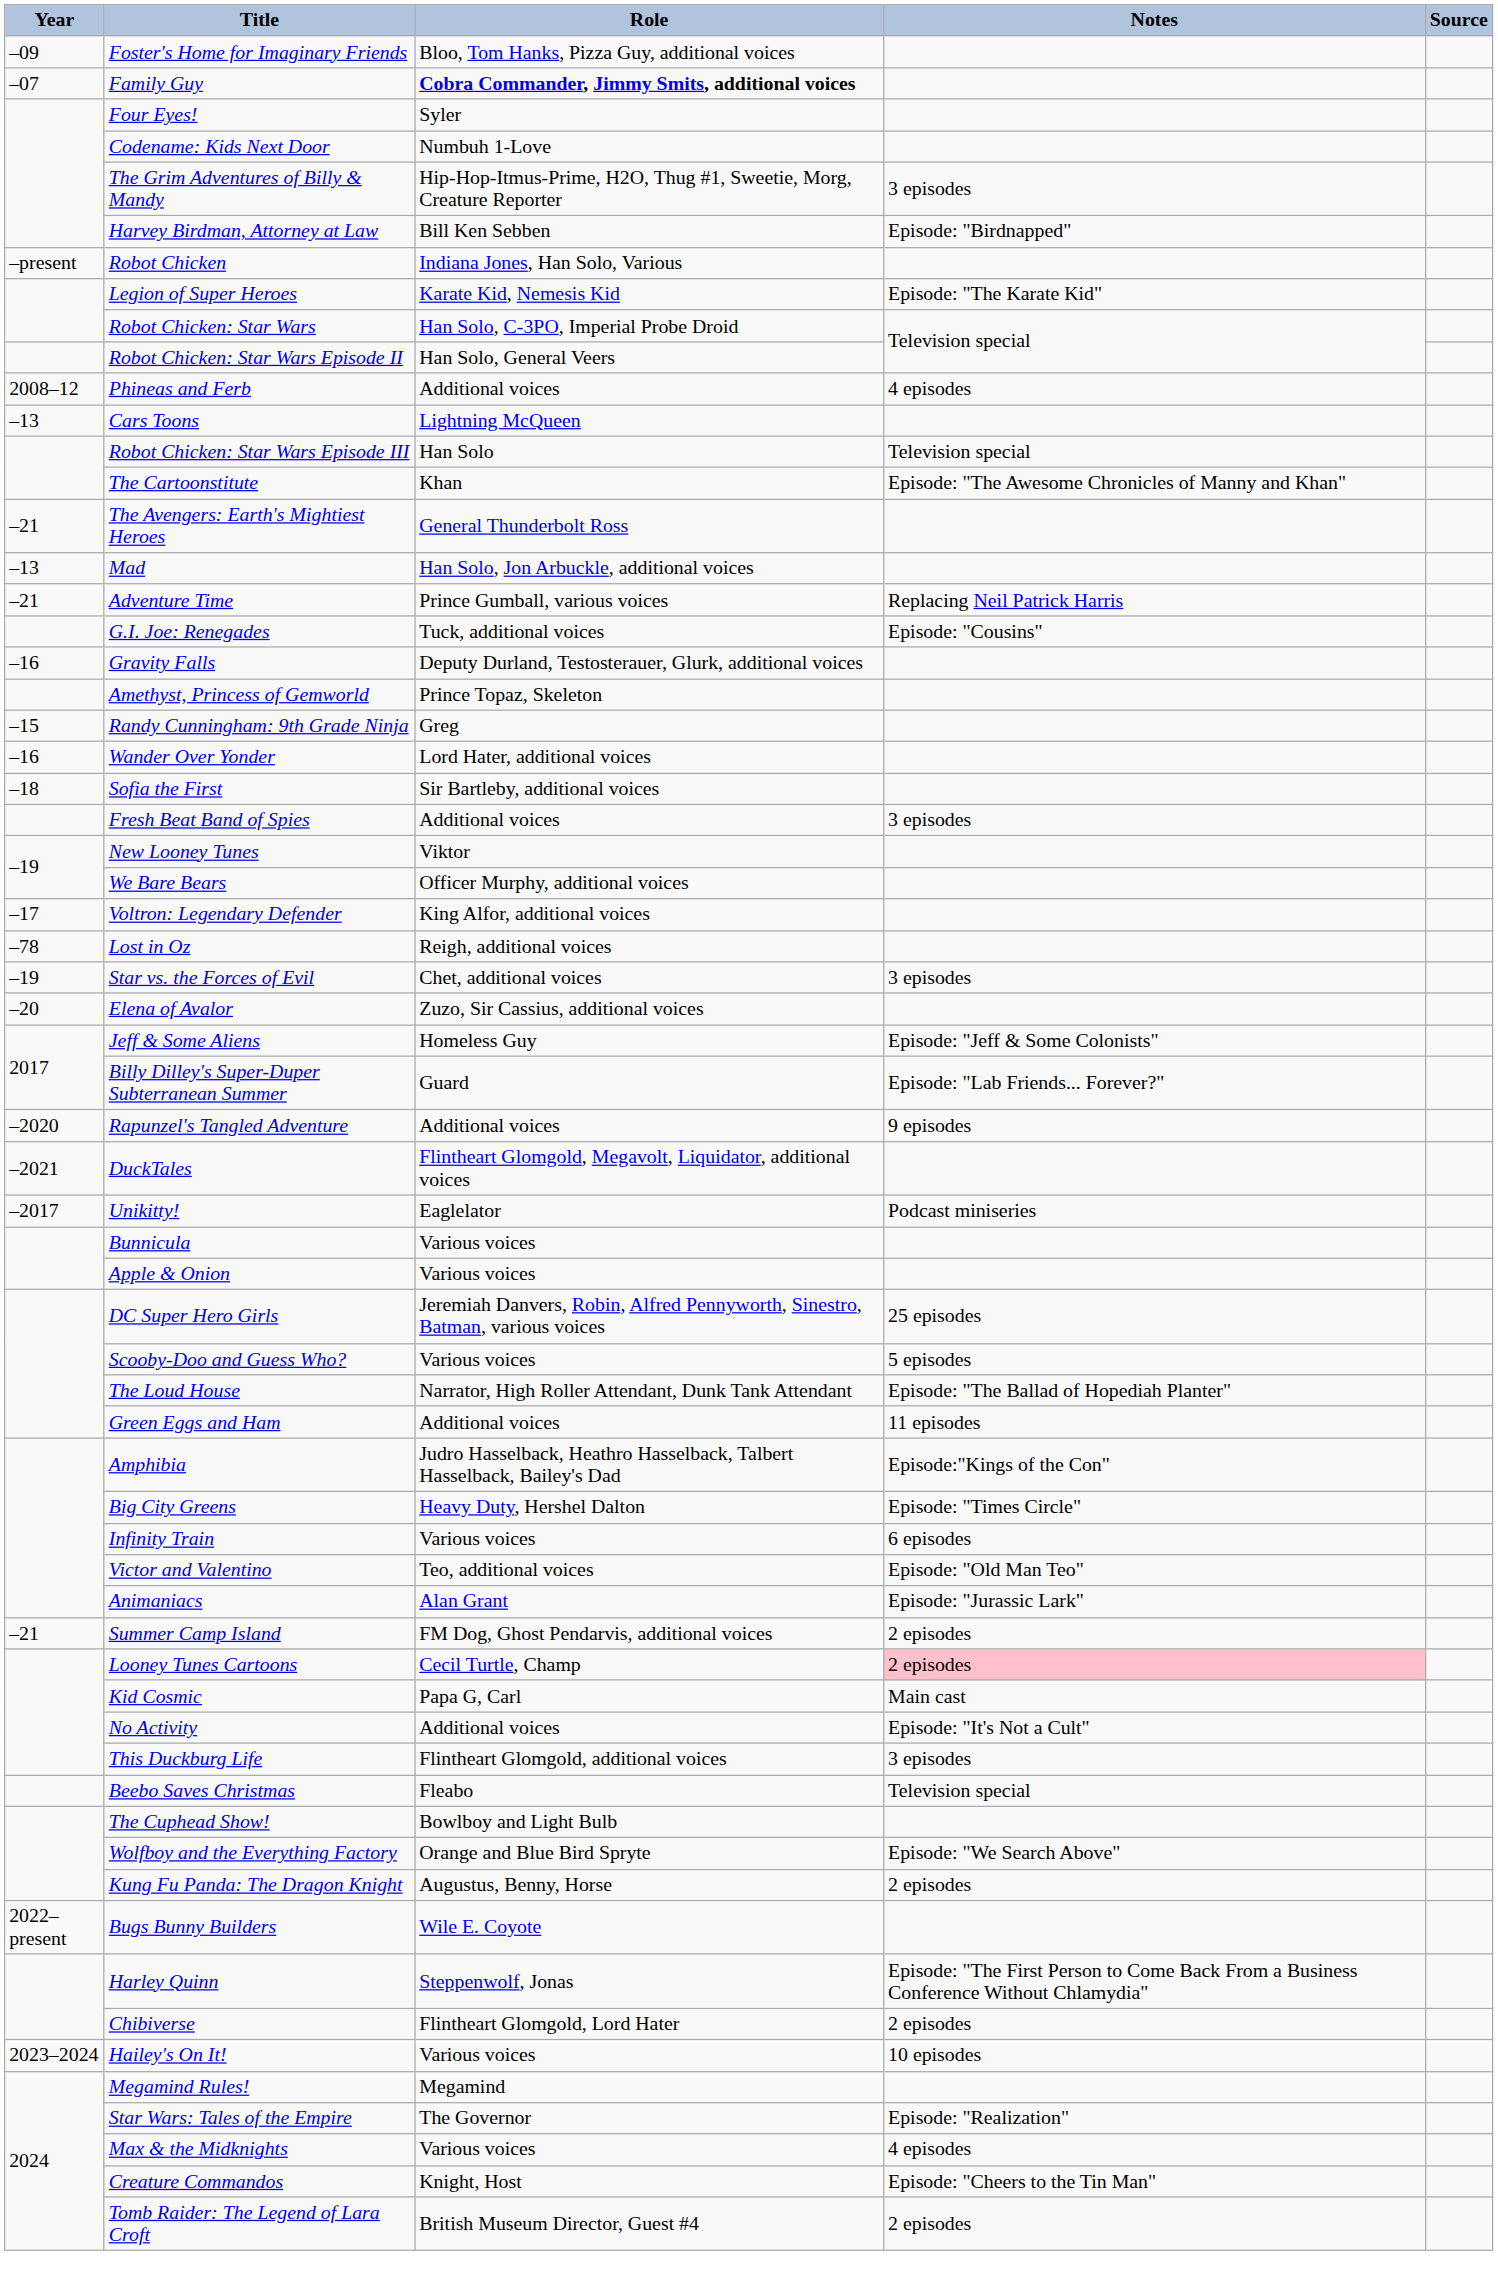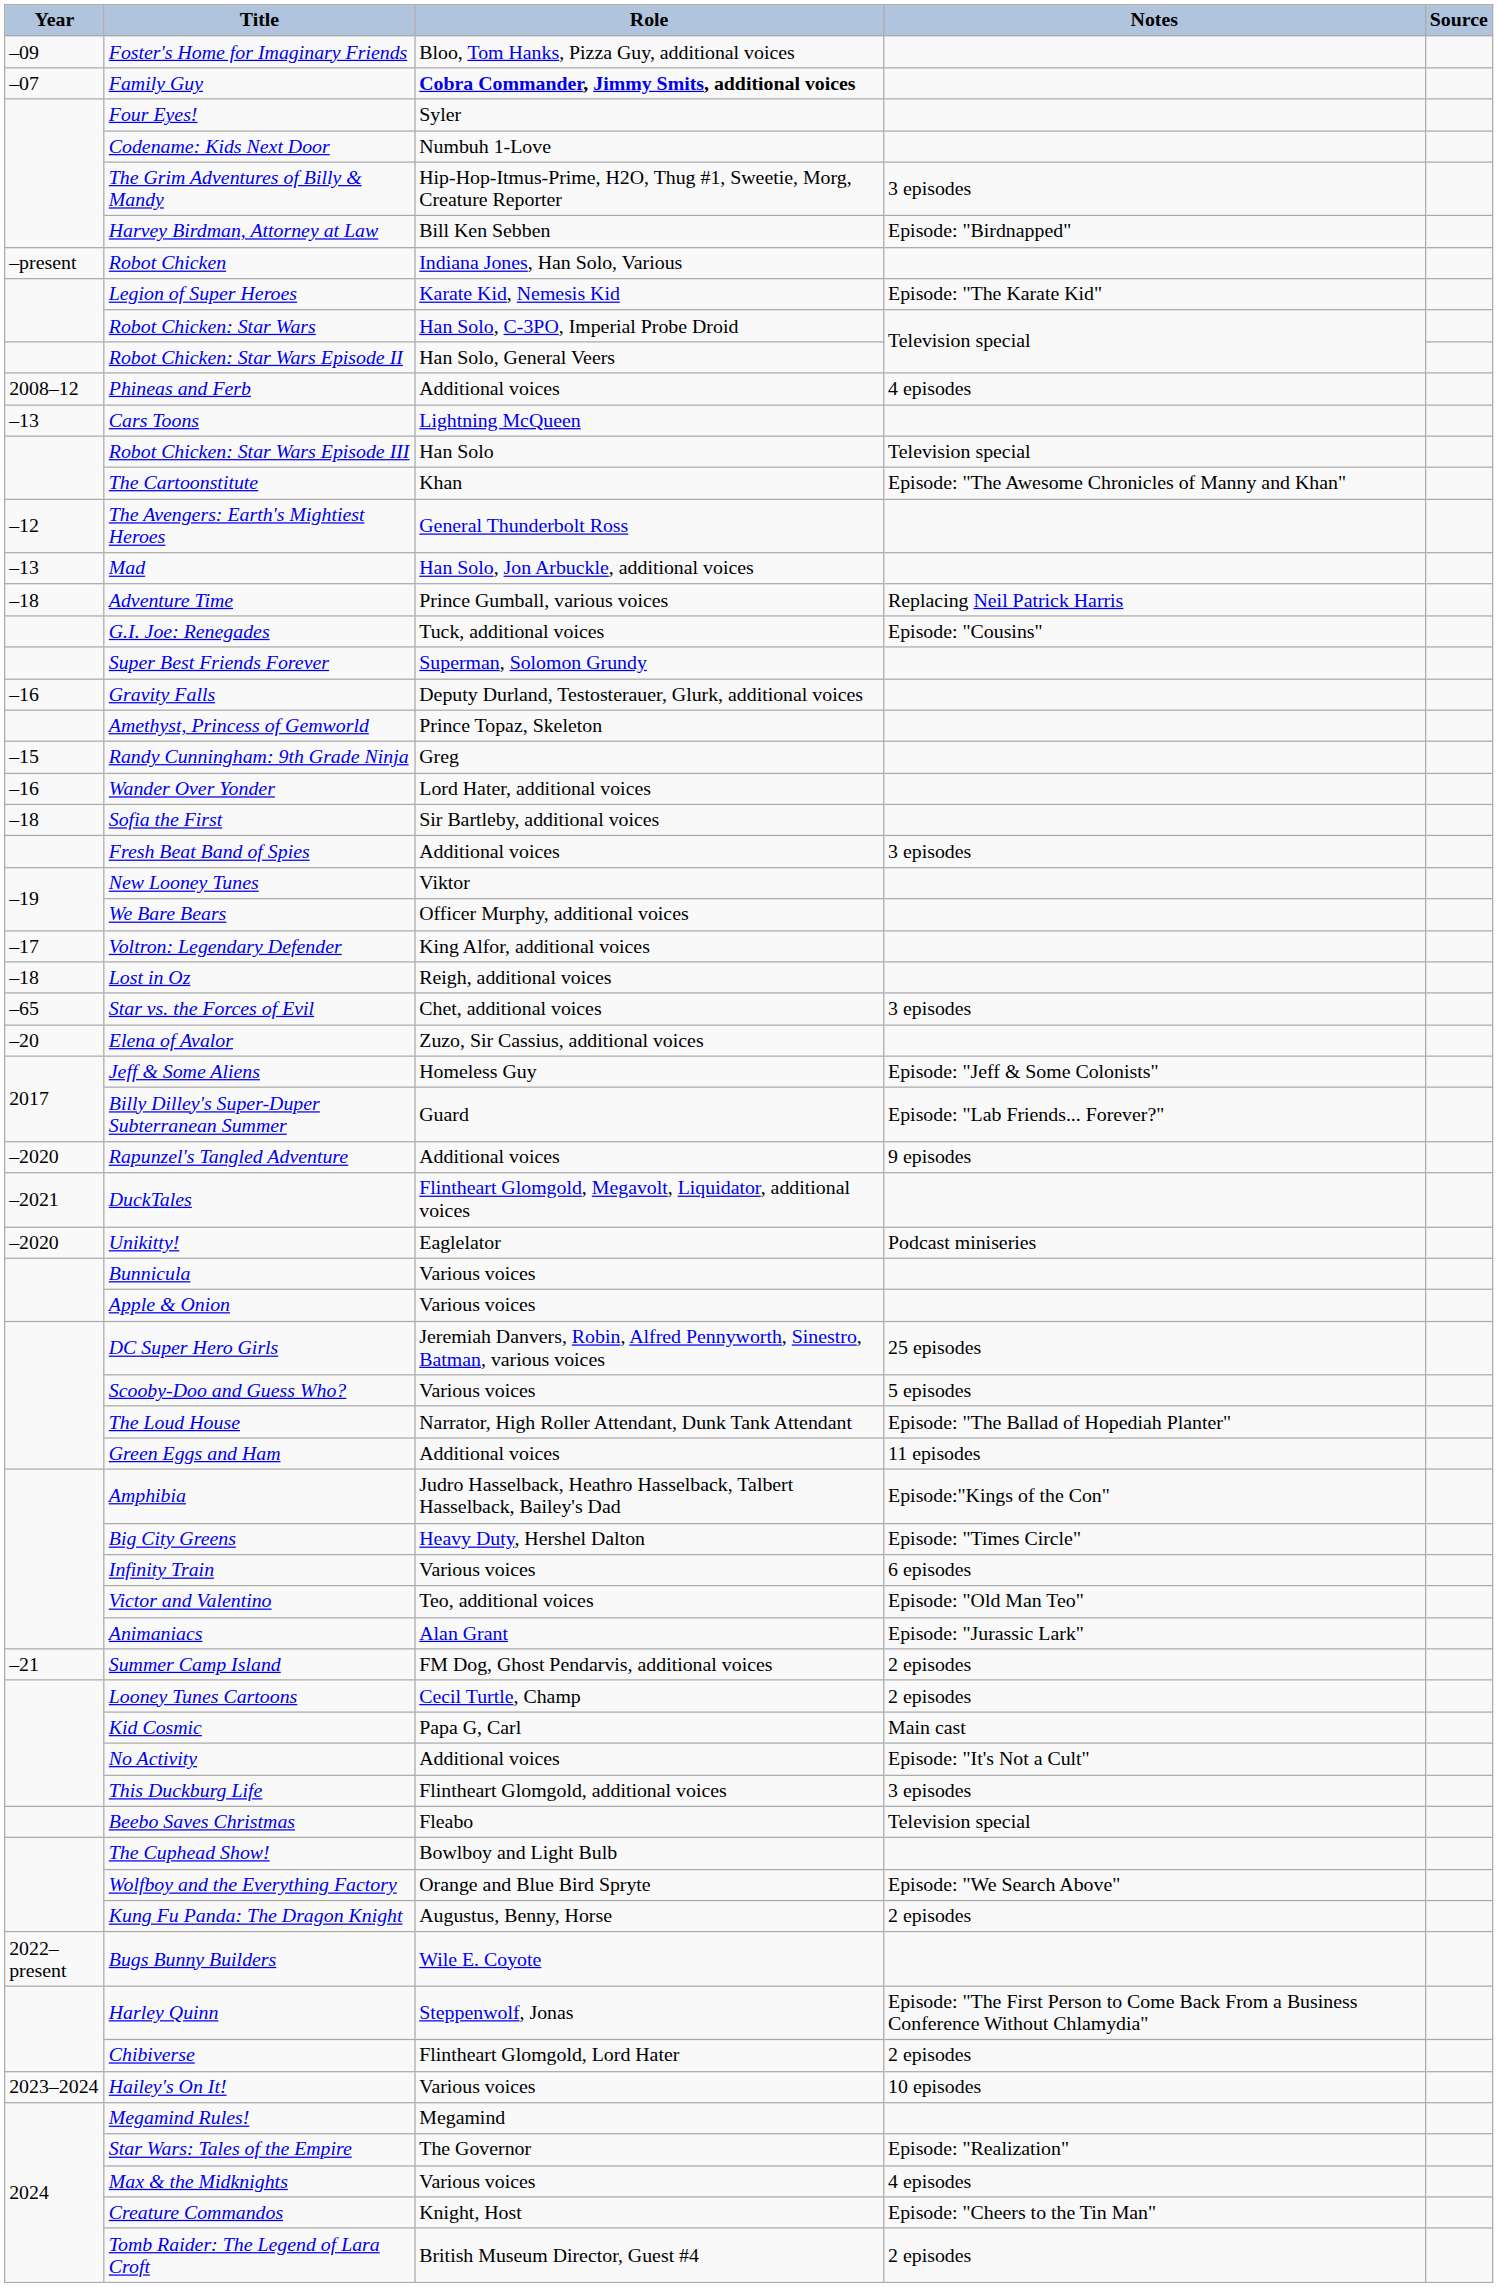 <table class="wikitable sortable plainrowheaders" style="width:95%; font-size: 100%;">
 <tr>
 <th style="background:#b0c4de;">Year</th>
 <th style="background:#b0c4de;">Title</th>
 <th style="background:#b0c4de;">Role</th>
 <th style="background:#b0c4de;" class="unsortable">Notes</th>
 <th style="background:#b0c4de;" class="unsortable">Source</th>
 </tr>
 <tr>
 <td>–09</td>
 <td><em><a href='#'>Foster's Home for Imaginary Friends</a></em></td>
 <td>Bloo, <a href='#'>Tom Hanks</a>, Pizza Guy, additional voices</td>
 <td></td>
 <td></td>
 </tr>
 <tr>
 <td>–07</td>
 <td><em><a href='#'>Family Guy</a></em></td>
 <td><strong><a href='#'>Cobra Commander</a>, <a href='#'>Jimmy Smits</a>, additional voices</strong></td>
 <td></td>
 <td> </td>
 </tr>
 <tr>
 <td rowspan="4"></td>
 <td><em><a href='#'>Four Eyes!</a></em></td>
 <td>Syler</td>
 <td> </td>
 <td> </td>
 </tr>
 <tr>
 <td><em><a href='#'>Codename: Kids Next Door</a></em></td>
 <td>Numbuh 1-Love</td>
 <td></td>
 <td> </td>
 </tr>
 <tr>
 <td><em><a href='#'>The Grim Adventures of Billy & Mandy</a></em></td>
 <td>Hip-Hop-Itmus-Prime, H2O, Thug #1, Sweetie, Morg, Creature Reporter</td>
 <td>3 episodes</td>
 <td></td>
 </tr>
 <tr>
 <td><em><a href='#'>Harvey Birdman, Attorney at Law</a></em></td>
 <td>Bill Ken Sebben</td>
 <td>Episode: "Birdnapped"</td>
 <td></td>
 </tr>
 <tr>
 <td>–present</td>
 <td><em><a href='#'>Robot Chicken</a></em></td>
 <td><a href='#'>Indiana Jones</a>, Han Solo, Various</td>
 <td> </td>
 <td> </td>
 </tr>
 <tr>
 <td rowspan="2"></td>
 <td><em><a href='#'>Legion of Super Heroes</a></em></td>
 <td><a href='#'>Karate Kid</a>, <a href='#'>Nemesis Kid</a></td>
 <td>Episode: "The Karate Kid"</td>
 <td></td>
 </tr>
 <tr>
 <td><em><a href='#'>Robot Chicken: Star Wars</a></em></td>
 <td><a href='#'>Han Solo</a>, <a href='#'>C-3PO</a>, Imperial Probe Droid</td>
 <td rowspan="2">Television special</td>
 <td></td>
 </tr>
 <tr>
 <td></td>
 <td><em><a href='#'>Robot Chicken: Star Wars Episode II</a></em></td>
 <td>Han Solo, General Veers</td>
 <td></td>
 </tr>
 <tr>
 <td>2008–12</td>
 <td><em><a href='#'>Phineas and Ferb</a></em></td>
 <td>Additional voices</td>
 <td>4 episodes</td>
 <td> </td>
 </tr>
 <tr>
 <td>–13</td>
 <td><em><a href='#'>Cars Toons</a></em></td>
 <td><a href='#'>Lightning McQueen</a></td>
 <td></td>
 <td> </td>
 </tr>
 <tr>
 <td rowspan="2"></td>
 <td><em><a href='#'>Robot Chicken: Star Wars Episode III</a></em></td>
 <td>Han Solo</td>
 <td>Television special</td>
 <td></td>
 </tr>
 <tr>
 <td><em><a href='#'>The Cartoonstitute</a></em></td>
 <td>Khan</td>
 <td>Episode: "The Awesome Chronicles of Manny and Khan"</td>
 <td> </td>
 </tr>
 <tr>
-<td>–21</td>
+<td>–12</td>
 <td><em><a href='#'>The Avengers: Earth's Mightiest Heroes</a></em></td>
 <td><a href='#'>General Thunderbolt Ross</a></td>
 <td></td>
 <td></td>
 </tr>
 <tr>
 <td>–13</td>
 <td><em><a href='#'>Mad</a></em></td>
 <td><a href='#'>Han Solo</a>, <a href='#'>Jon Arbuckle</a>, additional voices</td>
 <td> </td>
 <td></td>
 </tr>
 <tr>
-<td>–21</td>
+<td>–18</td>
 <td><em><a href='#'>Adventure Time</a></em></td>
 <td>Prince Gumball, various voices</td>
 <td>Replacing <a href='#'>Neil Patrick Harris</a></td>
 <td> </td>
 </tr>
 <tr>
 <td></td>
 <td><em><a href='#'>G.I. Joe: Renegades</a></em></td>
 <td>Tuck, additional voices</td>
 <td>Episode: "Cousins"</td>
+<td> </td>
+</tr>
+<tr>
+<td></td>
+<td><em><a href='#'>Super Best Friends Forever</a></em></td>
+<td><a href='#'>Superman</a>, <a href='#'>Solomon Grundy</a></td>
+<td></td>
 <td> </td>
 </tr>
 <tr>
 <td>–16</td>
 <td><em><a href='#'>Gravity Falls</a></em></td>
 <td>Deputy Durland, Testosterauer, Glurk, additional voices</td>
 <td></td>
 <td></td>
 </tr>
 <tr>
 <td></td>
 <td><em><a href='#'>Amethyst, Princess of Gemworld</a></em></td>
 <td>Prince Topaz, Skeleton</td>
 <td></td>
 <td> </td>
 </tr>
 <tr>
 <td>–15</td>
 <td><em><a href='#'>Randy Cunningham: 9th Grade Ninja</a></em></td>
 <td>Greg</td>
 <td> </td>
 <td> </td>
 </tr>
 <tr>
 <td>–16</td>
 <td><em><a href='#'>Wander Over Yonder</a></em></td>
 <td>Lord Hater, additional voices</td>
 <td></td>
 <td></td>
 </tr>
 <tr>
 <td>–18</td>
 <td><em><a href='#'>Sofia the First</a></em></td>
 <td>Sir Bartleby, additional voices</td>
 <td></td>
 <td></td>
 </tr>
 <tr>
 <td></td>
 <td><em><a href='#'>Fresh Beat Band of Spies</a></em></td>
 <td>Additional voices</td>
 <td>3 episodes</td>
 <td></td>
 </tr>
 <tr>
 <td rowspan="2">–19</td>
 <td><em><a href='#'>New Looney Tunes</a></em></td>
 <td>Viktor</td>
 <td></td>
 <td></td>
 </tr>
 <tr>
 <td><em><a href='#'>We Bare Bears</a></em></td>
 <td>Officer Murphy, additional voices</td>
 <td></td>
 <td></td>
 </tr>
 <tr>
 <td>–17</td>
 <td><em><a href='#'>Voltron: Legendary Defender</a></em></td>
 <td>King Alfor, additional voices</td>
 <td></td>
 <td></td>
 </tr>
 <tr>
-<td>–78</td>
+<td>–18</td>
 <td><em><a href='#'>Lost in Oz</a></em></td>
 <td>Reigh, additional voices</td>
 <td></td>
 <td></td>
 </tr>
 <tr>
-<td>–19</td>
+<td>–65</td>
 <td><em><a href='#'>Star vs. the Forces of Evil</a></em></td>
 <td>Chet, additional voices</td>
 <td>3 episodes</td>
 <td></td>
 </tr>
 <tr>
 <td>–20</td>
 <td><em><a href='#'>Elena of Avalor</a></em></td>
 <td>Zuzo, Sir Cassius, additional voices</td>
 <td></td>
 <td></td>
 </tr>
 <tr>
 <td rowspan="2">2017</td>
 <td><em><a href='#'>Jeff & Some Aliens</a></em></td>
 <td>Homeless Guy</td>
 <td>Episode: "Jeff & Some Colonists"</td>
 <td></td>
 </tr>
 <tr>
 <td><em><a href='#'>Billy Dilley's Super-Duper Subterranean Summer</a></em></td>
 <td>Guard</td>
 <td>Episode: "Lab Friends... Forever?"</td>
 <td></td>
 </tr>
 <tr>
 <td>–2020</td>
 <td><em><a href='#'>Rapunzel's Tangled Adventure</a></em></td>
 <td>Additional voices</td>
 <td>9 episodes</td>
 <td></td>
 </tr>
 <tr>
 <td>–2021</td>
 <td><em><a href='#'>DuckTales</a></em></td>
 <td><a href='#'>Flintheart Glomgold</a>, <a href='#'>Megavolt</a>, <a href='#'>Liquidator</a>, additional voices</td>
 <td></td>
 <td></td>
 </tr>
 <tr>
-<td>–2017</td>
+<td>–2020</td>
 <td><em><a href='#'>Unikitty!</a></em></td>
 <td>Eaglelator</td>
 <td>Podcast miniseries</td>
 <td> </td>
 </tr>
 <tr>
 <td rowspan="2"></td>
 <td><em><a href='#'>Bunnicula</a></em></td>
 <td>Various voices</td>
 <td></td>
 <td></td>
 </tr>
 <tr>
 <td><em><a href='#'>Apple & Onion</a></em></td>
 <td>Various voices</td>
 <td></td>
 <td></td>
 </tr>
 <tr>
 <td rowspan="4"></td>
 <td><em><a href='#'>DC Super Hero Girls</a></em></td>
 <td>Jeremiah Danvers, <a href='#'>Robin</a>, <a href='#'>Alfred Pennyworth</a>, <a href='#'>Sinestro</a>, <a href='#'>Batman</a>, various voices</td>
 <td>25 episodes</td>
 <td></td>
 </tr>
 <tr>
 <td><em><a href='#'>Scooby-Doo and Guess Who?</a></em></td>
 <td>Various voices</td>
 <td>5 episodes</td>
 <td></td>
 </tr>
 <tr>
 <td><em><a href='#'>The Loud House</a></em></td>
 <td>Narrator, High Roller Attendant, Dunk Tank Attendant</td>
 <td>Episode: "The Ballad of Hopediah Planter"</td>
 <td></td>
 </tr>
 <tr>
 <td><em><a href='#'>Green Eggs and Ham</a></em></td>
 <td>Additional voices</td>
 <td>11 episodes</td>
 <td></td>
 </tr>
 <tr>
 <td rowspan="5"></td>
 <td><em><a href='#'>Amphibia</a></em></td>
 <td>Judro Hasselback, Heathro Hasselback, Talbert Hasselback, Bailey's Dad</td>
 <td>Episode:"Kings of the Con"</td>
 <td></td>
 </tr>
 <tr>
 <td><em><a href='#'>Big City Greens</a></em></td>
 <td><a href='#'>Heavy Duty</a>, Hershel Dalton</td>
 <td>Episode: "Times Circle"</td>
 <td></td>
 </tr>
 <tr>
 <td><em><a href='#'>Infinity Train</a></em></td>
 <td>Various voices</td>
 <td>6 episodes</td>
 <td></td>
 </tr>
 <tr>
 <td><em><a href='#'>Victor and Valentino</a></em></td>
 <td>Teo, additional voices</td>
 <td>Episode: "Old Man Teo"</td>
 <td></td>
 </tr>
 <tr>
 <td><em><a href='#'>Animaniacs</a></em></td>
 <td><a href='#'>Alan Grant</a></td>
 <td>Episode: "Jurassic Lark"</td>
 <td></td>
 </tr>
 <tr>
 <td>–21</td>
 <td><em><a href='#'>Summer Camp Island</a></em></td>
 <td>FM Dog, Ghost Pendarvis, additional voices</td>
 <td>2 episodes</td>
 <td></td>
 </tr>
 <tr>
 <td rowspan="4"></td>
 <td><em><a href='#'>Looney Tunes Cartoons</a></em></td>
 <td><a href='#'>Cecil Turtle</a>, Champ</td>
-<td style="background: pink;">2 episodes</td>
+<td>2 episodes</td>
 <td></td>
 </tr>
 <tr>
 <td><em><a href='#'>Kid Cosmic</a></em></td>
 <td>Papa G, Carl</td>
 <td>Main cast</td>
 <td></td>
 </tr>
 <tr>
 <td><em><a href='#'>No Activity</a></em></td>
 <td>Additional voices</td>
 <td>Episode: "It's Not a Cult"</td>
 <td></td>
 </tr>
 <tr>
 <td><em><a href='#'>This Duckburg Life</a></em></td>
 <td>Flintheart Glomgold, additional voices</td>
 <td>3 episodes</td>
 <td></td>
 </tr>
 <tr>
 <td></td>
 <td><em><a href='#'>Beebo Saves Christmas</a></em></td>
 <td>Fleabo</td>
 <td>Television special</td>
 <td></td>
 </tr>
 <tr>
 <td rowspan="3"></td>
 <td><em><a href='#'>The Cuphead Show!</a></em></td>
 <td>Bowlboy and Light Bulb</td>
 <td></td>
 <td></td>
 </tr>
 <tr>
 <td><em><a href='#'>Wolfboy and the Everything Factory</a></em></td>
 <td>Orange and Blue Bird Spryte</td>
 <td>Episode: "We Search Above"</td>
 <td></td>
 </tr>
 <tr>
 <td><em><a href='#'>Kung Fu Panda: The Dragon Knight</a></em></td>
 <td>Augustus, Benny, Horse</td>
 <td>2 episodes</td>
 <td></td>
 </tr>
 <tr>
 <td>2022–present</td>
 <td><em><a href='#'>Bugs Bunny Builders</a></em></td>
 <td><a href='#'>Wile E. Coyote</a></td>
 <td></td>
 <td></td>
 </tr>
 <tr>
 <td rowspan="2"></td>
 <td><em><a href='#'>Harley Quinn</a></em></td>
 <td><a href='#'>Steppenwolf</a>, Jonas</td>
 <td>Episode: "The First Person to Come Back From a Business Conference Without Chlamydia"</td>
 <td></td>
 </tr>
 <tr>
 <td><em><a href='#'>Chibiverse</a></em></td>
 <td>Flintheart Glomgold, Lord Hater</td>
 <td>2 episodes</td>
 <td></td>
 </tr>
 <tr>
 <td>2023–2024</td>
 <td><em><a href='#'>Hailey's On It!</a></em></td>
 <td>Various voices</td>
 <td>10 episodes</td>
 <td></td>
 </tr>
 <tr>
 <td rowspan="5">2024</td>
 <td><em><a href='#'>Megamind Rules!</a></em></td>
 <td>Megamind</td>
 <td></td>
 <td></td>
 </tr>
 <tr>
 <td><em><a href='#'>Star Wars: Tales of the Empire</a></em></td>
 <td>The Governor</td>
 <td>Episode: "Realization"</td>
 <td></td>
 </tr>
 <tr>
 <td><em><a href='#'>Max & the Midknights</a></em></td>
 <td>Various voices</td>
 <td>4 episodes</td>
 <td></td>
 </tr>
 <tr>
 <td><em><a href='#'>Creature Commandos</a></em></td>
 <td>Knight, Host</td>
 <td>Episode: "Cheers to the Tin Man"</td>
 <td></td>
 </tr>
 <tr>
 <td><em><a href='#'>Tomb Raider: The Legend of Lara Croft</a></em></td>
 <td>British Museum Director, Guest #4</td>
 <td>2 episodes</td>
 <td></td>
 </tr>
 </table>
